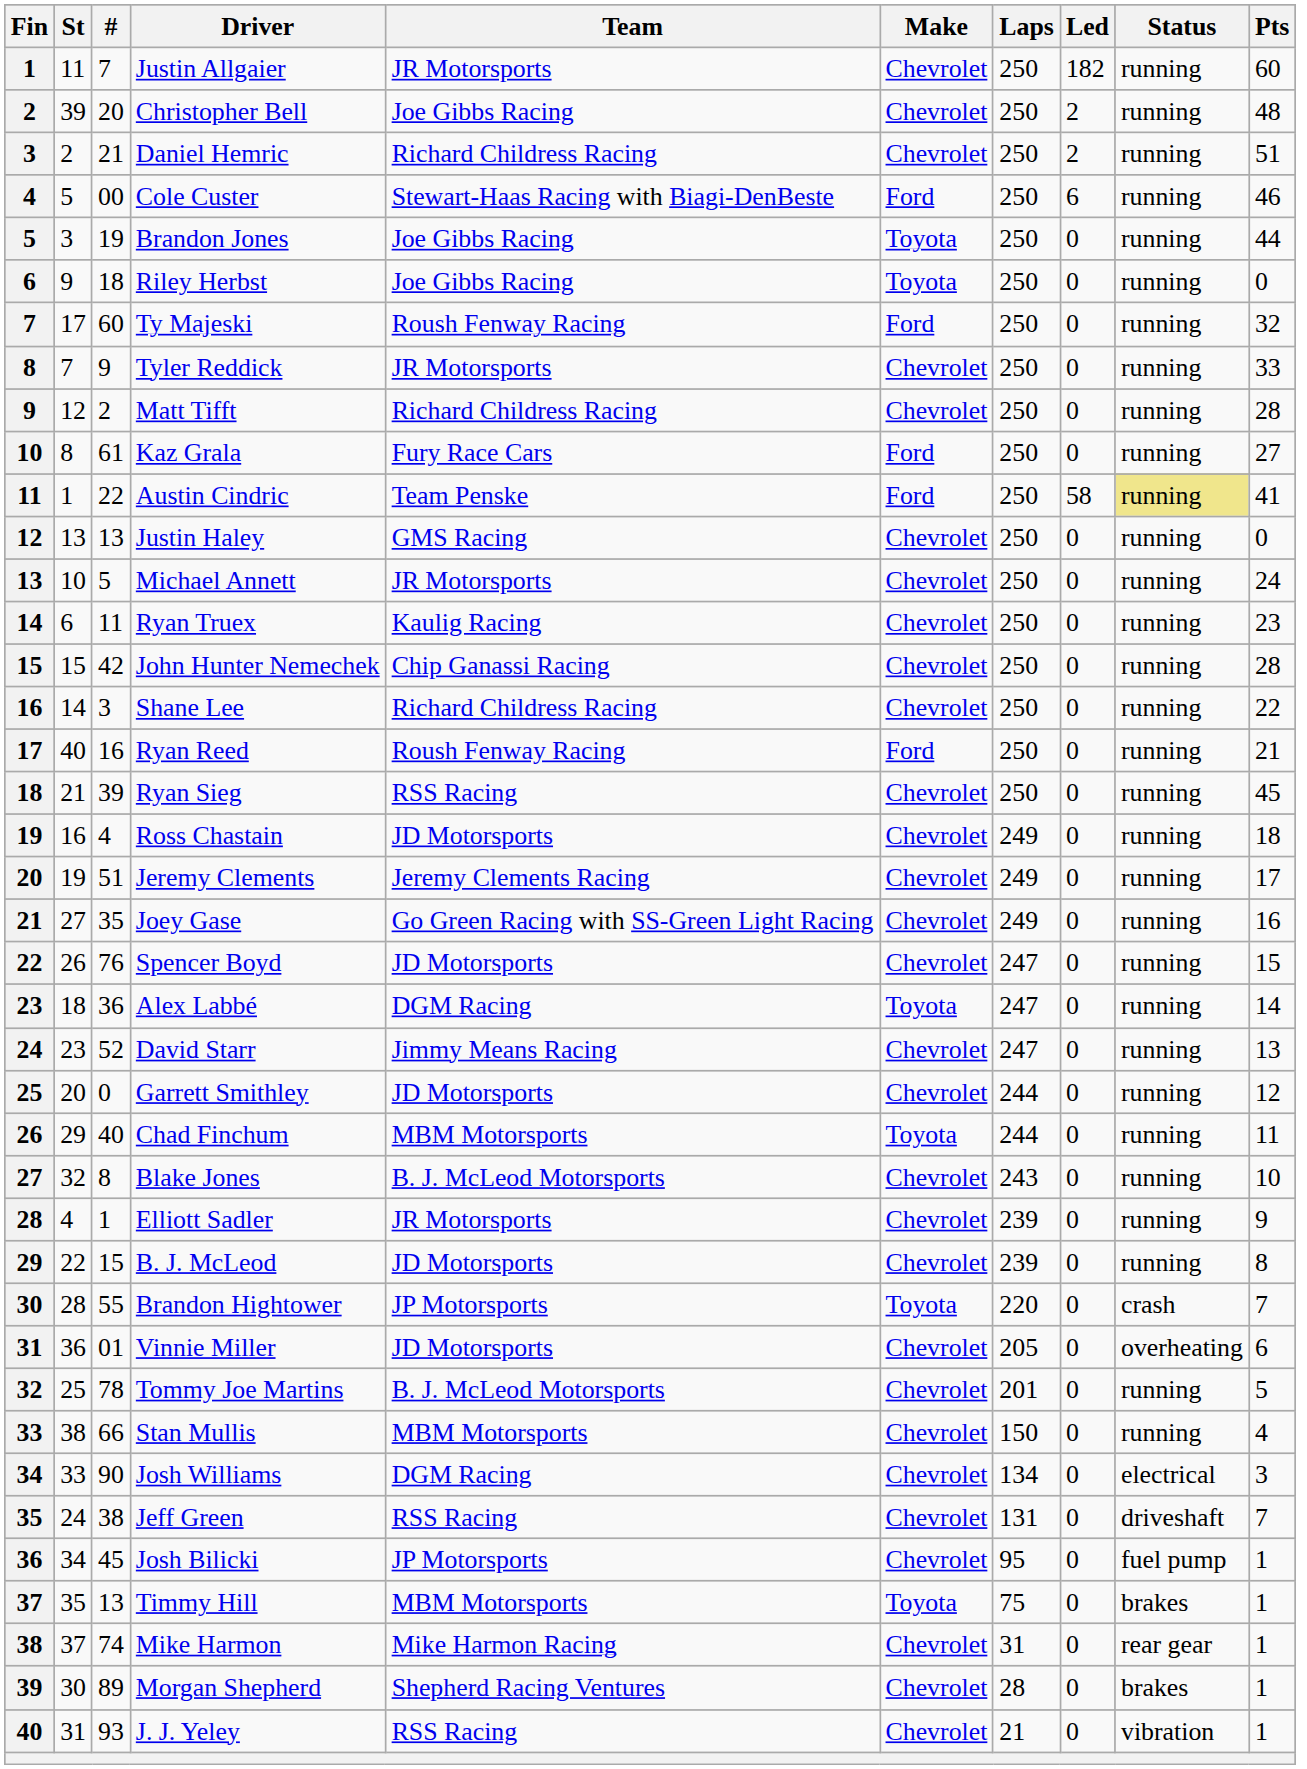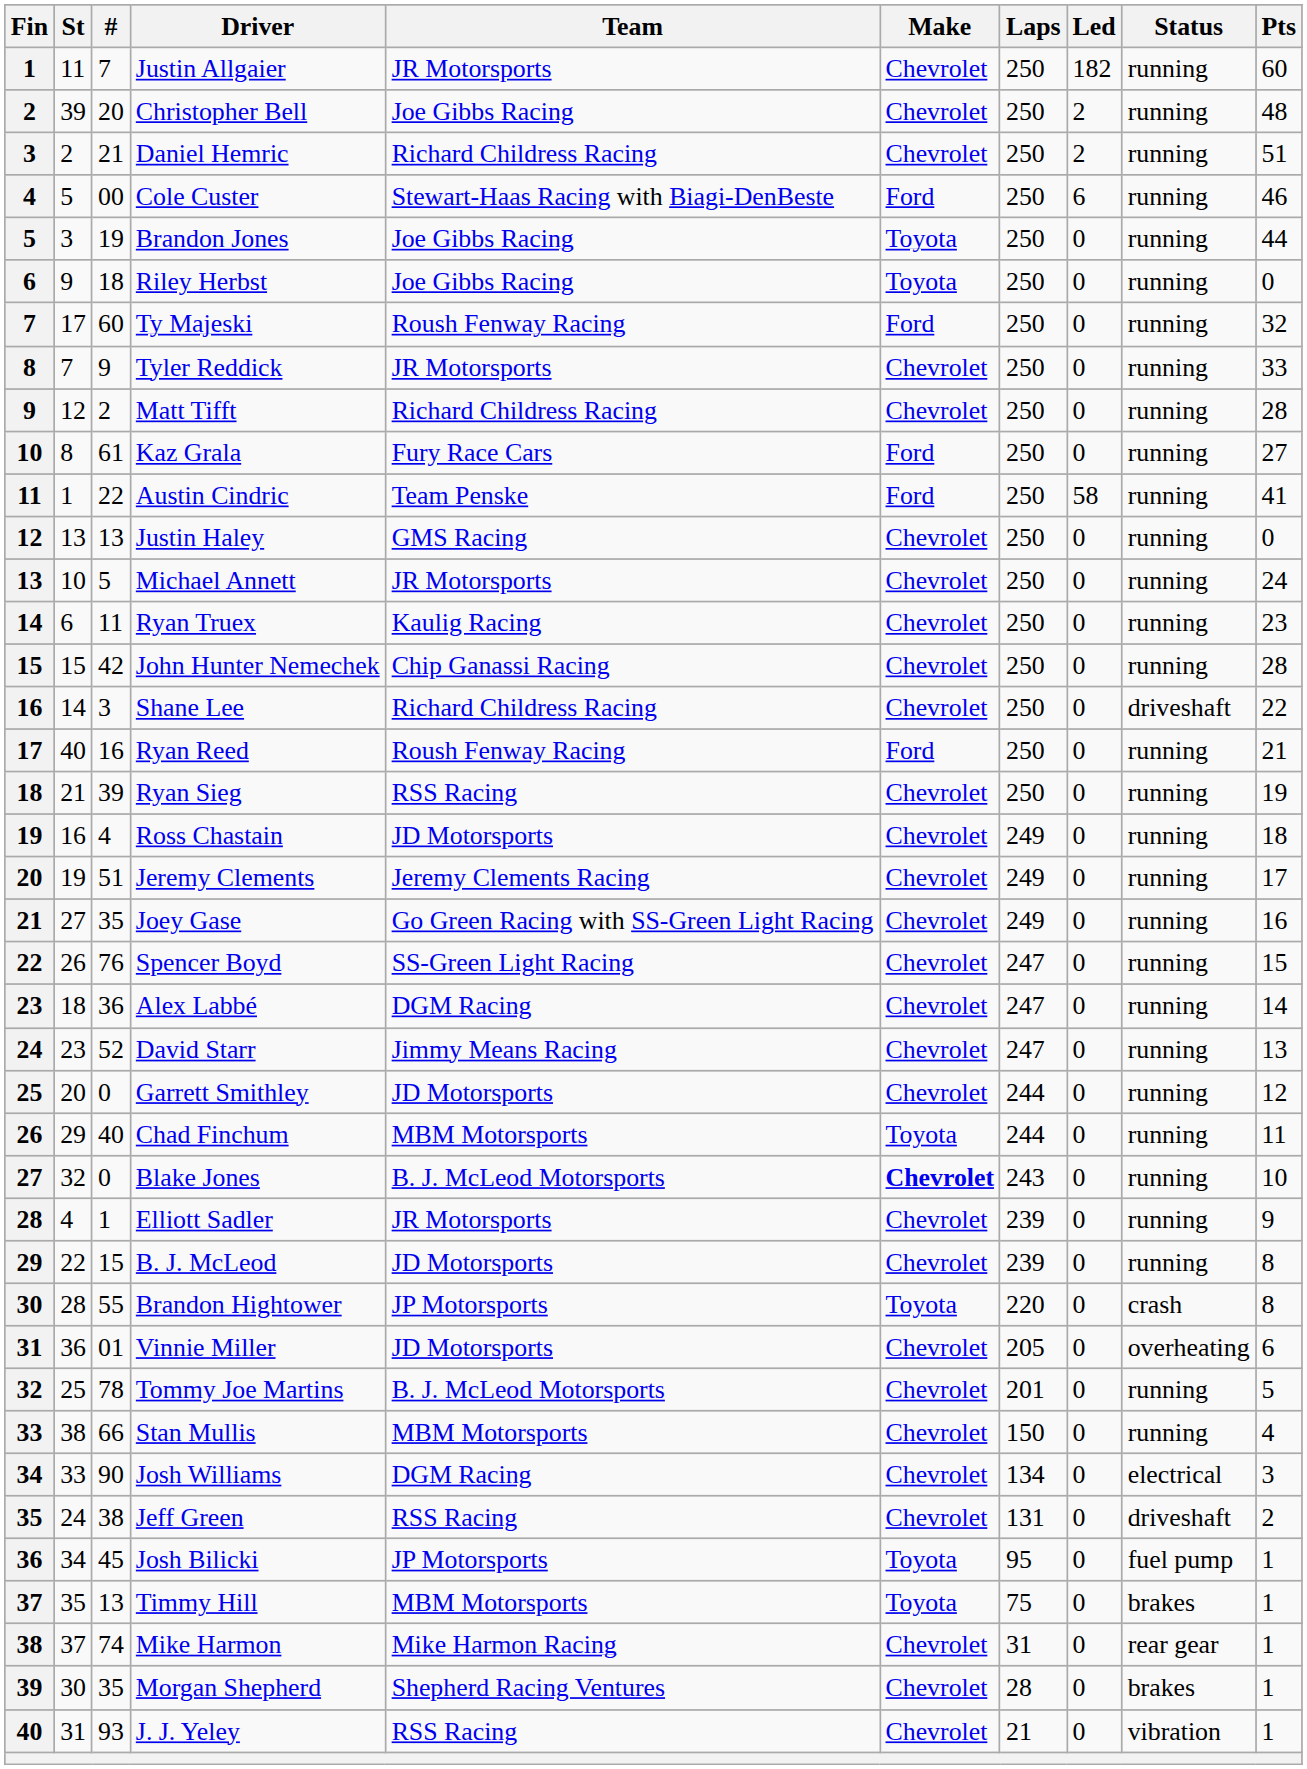 <table class="wikitable" style="font-size:95%">
 <tr>
 <th>Fin</th>
 <th>St</th>
 <th>#</th>
 <th>Driver</th>
 <th>Team</th>
 <th>Make</th>
 <th>Laps</th>
 <th>Led</th>
 <th>Status</th>
 <th>Pts</th>
 </tr>
 <tr>
 <th>1</th>
 <td>11</td>
 <td>7</td>
 <td><a href='#'>Justin Allgaier</a></td>
 <td><a href='#'>JR Motorsports</a></td>
 <td><a href='#'>Chevrolet</a></td>
 <td>250</td>
 <td>182</td>
 <td>running</td>
 <td>60</td>
 </tr>
 <tr>
 <th>2</th>
 <td>39</td>
 <td>20</td>
 <td><a href='#'>Christopher Bell</a></td>
 <td><a href='#'>Joe Gibbs Racing</a></td>
 <td><a href='#'>Chevrolet</a></td>
 <td>250</td>
 <td>2</td>
 <td>running</td>
 <td>48</td>
 </tr>
 <tr>
 <th>3</th>
 <td>2</td>
 <td>21</td>
 <td><a href='#'>Daniel Hemric</a></td>
 <td><a href='#'>Richard Childress Racing</a></td>
 <td><a href='#'>Chevrolet</a></td>
 <td>250</td>
 <td>2</td>
 <td>running</td>
 <td>51</td>
 </tr>
 <tr>
 <th>4</th>
 <td>5</td>
 <td>00</td>
 <td><a href='#'>Cole Custer</a></td>
 <td><a href='#'>Stewart-Haas Racing</a> with <a href='#'>Biagi-DenBeste</a></td>
 <td><a href='#'>Ford</a></td>
 <td>250</td>
 <td>6</td>
 <td>running</td>
 <td>46</td>
 </tr>
 <tr>
 <th>5</th>
 <td>3</td>
 <td>19</td>
 <td><a href='#'>Brandon Jones</a></td>
 <td><a href='#'>Joe Gibbs Racing</a></td>
 <td><a href='#'>Toyota</a></td>
 <td>250</td>
 <td>0</td>
 <td>running</td>
 <td>44</td>
 </tr>
 <tr>
 <th>6</th>
 <td>9</td>
 <td>18</td>
 <td><a href='#'>Riley Herbst</a></td>
 <td><a href='#'>Joe Gibbs Racing</a></td>
 <td><a href='#'>Toyota</a></td>
 <td>250</td>
 <td>0</td>
 <td>running</td>
 <td>0</td>
 </tr>
 <tr>
 <th>7</th>
 <td>17</td>
 <td>60</td>
 <td><a href='#'>Ty Majeski</a></td>
 <td><a href='#'>Roush Fenway Racing</a></td>
 <td><a href='#'>Ford</a></td>
 <td>250</td>
 <td>0</td>
 <td>running</td>
 <td>32</td>
 </tr>
 <tr>
 <th>8</th>
 <td>7</td>
 <td>9</td>
 <td><a href='#'>Tyler Reddick</a></td>
 <td><a href='#'>JR Motorsports</a></td>
 <td><a href='#'>Chevrolet</a></td>
 <td>250</td>
 <td>0</td>
 <td>running</td>
 <td>33</td>
 </tr>
 <tr>
 <th>9</th>
 <td>12</td>
 <td>2</td>
 <td><a href='#'>Matt Tifft</a></td>
 <td><a href='#'>Richard Childress Racing</a></td>
 <td><a href='#'>Chevrolet</a></td>
 <td>250</td>
 <td>0</td>
 <td>running</td>
 <td>28</td>
 </tr>
 <tr>
 <th>10</th>
 <td>8</td>
 <td>61</td>
 <td><a href='#'>Kaz Grala</a></td>
 <td><a href='#'>Fury Race Cars</a></td>
 <td><a href='#'>Ford</a></td>
 <td>250</td>
 <td>0</td>
 <td>running</td>
 <td>27</td>
 </tr>
 <tr>
 <th>11</th>
 <td>1</td>
 <td>22</td>
 <td><a href='#'>Austin Cindric</a></td>
 <td><a href='#'>Team Penske</a></td>
 <td><a href='#'>Ford</a></td>
 <td>250</td>
 <td>58</td>
-<td style="background: khaki;">running</td>
+<td>running</td>
 <td>41</td>
 </tr>
 <tr>
 <th>12</th>
 <td>13</td>
 <td>13</td>
 <td><a href='#'>Justin Haley</a></td>
 <td><a href='#'>GMS Racing</a></td>
 <td><a href='#'>Chevrolet</a></td>
 <td>250</td>
 <td>0</td>
 <td>running</td>
 <td>0</td>
 </tr>
 <tr>
 <th>13</th>
 <td>10</td>
 <td>5</td>
 <td><a href='#'>Michael Annett</a></td>
 <td><a href='#'>JR Motorsports</a></td>
 <td><a href='#'>Chevrolet</a></td>
 <td>250</td>
 <td>0</td>
 <td>running</td>
 <td>24</td>
 </tr>
 <tr>
 <th>14</th>
 <td>6</td>
 <td>11</td>
 <td><a href='#'>Ryan Truex</a></td>
 <td><a href='#'>Kaulig Racing</a></td>
 <td><a href='#'>Chevrolet</a></td>
 <td>250</td>
 <td>0</td>
 <td>running</td>
 <td>23</td>
 </tr>
 <tr>
 <th>15</th>
 <td>15</td>
 <td>42</td>
 <td><a href='#'>John Hunter Nemechek</a></td>
 <td><a href='#'>Chip Ganassi Racing</a></td>
 <td><a href='#'>Chevrolet</a></td>
 <td>250</td>
 <td>0</td>
 <td>running</td>
 <td>28</td>
 </tr>
 <tr>
 <th>16</th>
 <td>14</td>
 <td>3</td>
 <td><a href='#'>Shane Lee</a></td>
 <td><a href='#'>Richard Childress Racing</a></td>
 <td><a href='#'>Chevrolet</a></td>
 <td>250</td>
 <td>0</td>
-<td>running</td>
+<td>driveshaft</td>
 <td>22</td>
 </tr>
 <tr>
 <th>17</th>
 <td>40</td>
 <td>16</td>
 <td><a href='#'>Ryan Reed</a></td>
 <td><a href='#'>Roush Fenway Racing</a></td>
 <td><a href='#'>Ford</a></td>
 <td>250</td>
 <td>0</td>
 <td>running</td>
 <td>21</td>
 </tr>
 <tr>
 <th>18</th>
 <td>21</td>
 <td>39</td>
 <td><a href='#'>Ryan Sieg</a></td>
 <td><a href='#'>RSS Racing</a></td>
 <td><a href='#'>Chevrolet</a></td>
 <td>250</td>
 <td>0</td>
 <td>running</td>
-<td>45</td>
+<td>19</td>
 </tr>
 <tr>
 <th>19</th>
 <td>16</td>
 <td>4</td>
 <td><a href='#'>Ross Chastain</a></td>
 <td><a href='#'>JD Motorsports</a></td>
 <td><a href='#'>Chevrolet</a></td>
 <td>249</td>
 <td>0</td>
 <td>running</td>
 <td>18</td>
 </tr>
 <tr>
 <th>20</th>
 <td>19</td>
 <td>51</td>
 <td><a href='#'>Jeremy Clements</a></td>
 <td><a href='#'>Jeremy Clements Racing</a></td>
 <td><a href='#'>Chevrolet</a></td>
 <td>249</td>
 <td>0</td>
 <td>running</td>
 <td>17</td>
 </tr>
 <tr>
 <th>21</th>
 <td>27</td>
 <td>35</td>
 <td><a href='#'>Joey Gase</a></td>
 <td><a href='#'>Go Green Racing</a> with <a href='#'>SS-Green Light Racing</a></td>
 <td><a href='#'>Chevrolet</a></td>
 <td>249</td>
 <td>0</td>
 <td>running</td>
 <td>16</td>
 </tr>
 <tr>
 <th>22</th>
 <td>26</td>
 <td>76</td>
 <td><a href='#'>Spencer Boyd</a></td>
-<td><a href='#'>JD Motorsports</a></td>
+<td><a href='#'>SS-Green Light Racing</a></td>
 <td><a href='#'>Chevrolet</a></td>
 <td>247</td>
 <td>0</td>
 <td>running</td>
 <td>15</td>
 </tr>
 <tr>
 <th>23</th>
 <td>18</td>
 <td>36</td>
 <td><a href='#'>Alex Labbé</a></td>
 <td><a href='#'>DGM Racing</a></td>
-<td><a href='#'>Toyota</a></td>
+<td><a href='#'>Chevrolet</a></td>
 <td>247</td>
 <td>0</td>
 <td>running</td>
 <td>14</td>
 </tr>
 <tr>
 <th>24</th>
 <td>23</td>
 <td>52</td>
 <td><a href='#'>David Starr</a></td>
 <td><a href='#'>Jimmy Means Racing</a></td>
 <td><a href='#'>Chevrolet</a></td>
 <td>247</td>
 <td>0</td>
 <td>running</td>
 <td>13</td>
 </tr>
 <tr>
 <th>25</th>
 <td>20</td>
 <td>0</td>
 <td><a href='#'>Garrett Smithley</a></td>
 <td><a href='#'>JD Motorsports</a></td>
 <td><a href='#'>Chevrolet</a></td>
 <td>244</td>
 <td>0</td>
 <td>running</td>
 <td>12</td>
 </tr>
 <tr>
 <th>26</th>
 <td>29</td>
 <td>40</td>
 <td><a href='#'>Chad Finchum</a></td>
 <td><a href='#'>MBM Motorsports</a></td>
 <td><a href='#'>Toyota</a></td>
 <td>244</td>
 <td>0</td>
 <td>running</td>
 <td>11</td>
 </tr>
 <tr>
 <th>27</th>
 <td>32</td>
-<td>8</td>
+<td>0</td>
 <td><a href='#'>Blake Jones</a></td>
 <td><a href='#'>B. J. McLeod Motorsports</a></td>
-<td><a href='#'>Chevrolet</a></td>
+<td><strong><a href='#'>Chevrolet</a></strong></td>
 <td>243</td>
 <td>0</td>
 <td>running</td>
 <td>10</td>
 </tr>
 <tr>
 <th>28</th>
 <td>4</td>
 <td>1</td>
 <td><a href='#'>Elliott Sadler</a></td>
 <td><a href='#'>JR Motorsports</a></td>
 <td><a href='#'>Chevrolet</a></td>
 <td>239</td>
 <td>0</td>
 <td>running</td>
 <td>9</td>
 </tr>
 <tr>
 <th>29</th>
 <td>22</td>
 <td>15</td>
 <td><a href='#'>B. J. McLeod</a></td>
 <td><a href='#'>JD Motorsports</a></td>
 <td><a href='#'>Chevrolet</a></td>
 <td>239</td>
 <td>0</td>
 <td>running</td>
 <td>8</td>
 </tr>
 <tr>
 <th>30</th>
 <td>28</td>
 <td>55</td>
 <td><a href='#'>Brandon Hightower</a></td>
 <td><a href='#'>JP Motorsports</a></td>
 <td><a href='#'>Toyota</a></td>
 <td>220</td>
 <td>0</td>
 <td>crash</td>
-<td>7</td>
+<td>8</td>
 </tr>
 <tr>
 <th>31</th>
 <td>36</td>
 <td>01</td>
 <td><a href='#'>Vinnie Miller</a></td>
 <td><a href='#'>JD Motorsports</a></td>
 <td><a href='#'>Chevrolet</a></td>
 <td>205</td>
 <td>0</td>
 <td>overheating</td>
 <td>6</td>
 </tr>
 <tr>
 <th>32</th>
 <td>25</td>
 <td>78</td>
 <td><a href='#'>Tommy Joe Martins</a></td>
 <td><a href='#'>B. J. McLeod Motorsports</a></td>
 <td><a href='#'>Chevrolet</a></td>
 <td>201</td>
 <td>0</td>
 <td>running</td>
 <td>5</td>
 </tr>
 <tr>
 <th>33</th>
 <td>38</td>
 <td>66</td>
 <td><a href='#'>Stan Mullis</a></td>
 <td><a href='#'>MBM Motorsports</a></td>
 <td><a href='#'>Chevrolet</a></td>
 <td>150</td>
 <td>0</td>
 <td>running</td>
 <td>4</td>
 </tr>
 <tr>
 <th>34</th>
 <td>33</td>
 <td>90</td>
 <td><a href='#'>Josh Williams</a></td>
 <td><a href='#'>DGM Racing</a></td>
 <td><a href='#'>Chevrolet</a></td>
 <td>134</td>
 <td>0</td>
 <td>electrical</td>
 <td>3</td>
 </tr>
 <tr>
 <th>35</th>
 <td>24</td>
 <td>38</td>
 <td><a href='#'>Jeff Green</a></td>
 <td><a href='#'>RSS Racing</a></td>
 <td><a href='#'>Chevrolet</a></td>
 <td>131</td>
 <td>0</td>
 <td>driveshaft</td>
-<td>7</td>
+<td>2</td>
 </tr>
 <tr>
 <th>36</th>
 <td>34</td>
 <td>45</td>
 <td><a href='#'>Josh Bilicki</a></td>
 <td><a href='#'>JP Motorsports</a></td>
-<td><a href='#'>Chevrolet</a></td>
+<td><a href='#'>Toyota</a></td>
 <td>95</td>
 <td>0</td>
 <td>fuel pump</td>
 <td>1</td>
 </tr>
 <tr>
 <th>37</th>
 <td>35</td>
 <td>13</td>
 <td><a href='#'>Timmy Hill</a></td>
 <td><a href='#'>MBM Motorsports</a></td>
 <td><a href='#'>Toyota</a></td>
 <td>75</td>
 <td>0</td>
 <td>brakes</td>
 <td>1</td>
 </tr>
 <tr>
 <th>38</th>
 <td>37</td>
 <td>74</td>
 <td><a href='#'>Mike Harmon</a></td>
 <td><a href='#'>Mike Harmon Racing</a></td>
 <td><a href='#'>Chevrolet</a></td>
 <td>31</td>
 <td>0</td>
 <td>rear gear</td>
 <td>1</td>
 </tr>
 <tr>
 <th>39</th>
 <td>30</td>
-<td>89</td>
+<td>35</td>
 <td><a href='#'>Morgan Shepherd</a></td>
 <td><a href='#'>Shepherd Racing Ventures</a></td>
 <td><a href='#'>Chevrolet</a></td>
 <td>28</td>
 <td>0</td>
 <td>brakes</td>
 <td>1</td>
 </tr>
 <tr>
 <th>40</th>
 <td>31</td>
 <td>93</td>
 <td><a href='#'>J. J. Yeley</a></td>
 <td><a href='#'>RSS Racing</a></td>
 <td><a href='#'>Chevrolet</a></td>
 <td>21</td>
 <td>0</td>
 <td>vibration</td>
 <td>1</td>
 </tr>
 <tr>
 <th colspan="10"></th>
 </tr>
 </table>
